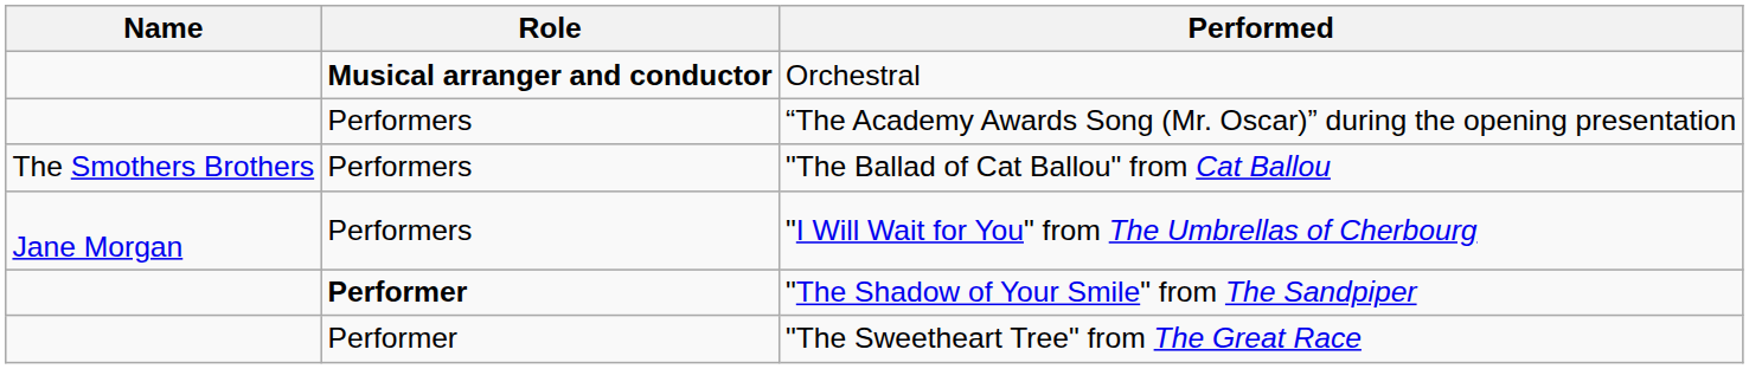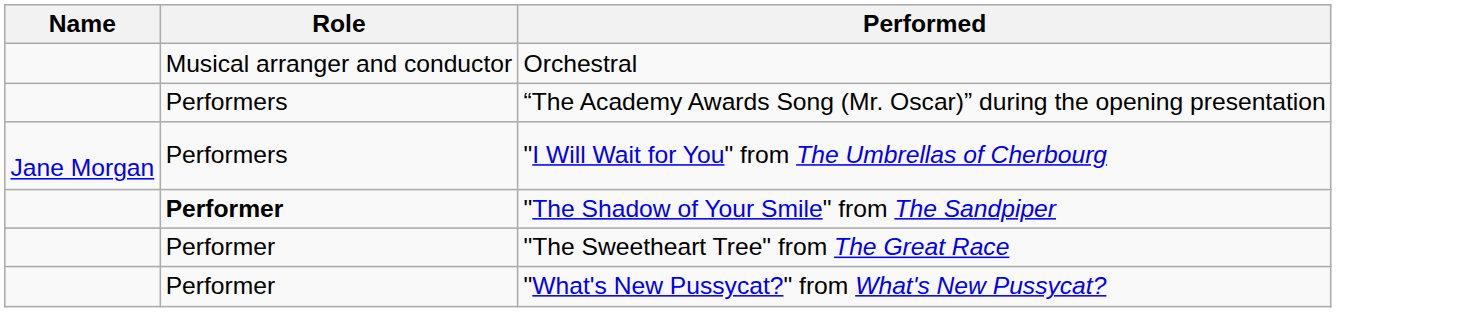 <table class="wikitable sortable">
 <tr>
 <th>Name</th>
 <th>Role</th>
 <th>Performed</th>
 </tr>
 <tr>
 <td></td>
-<td><strong>Musical arranger and conductor</strong></td>
+<td>Musical arranger and conductor</td>
 <td>Orchestral</td>
 </tr>
 <tr>
 <td></td>
 <td>Performers</td>
 <td>“The Academy Awards Song (Mr. Oscar)” during the opening presentation</td>
-</tr>
-<tr>
-<td>The <a href='#'>Smothers Brothers</a></td>
-<td>Performers</td>
-<td>"The Ballad of Cat Ballou" from <em><a href='#'>Cat Ballou</a></em></td>
 </tr>
 <tr>
 <td><br><a href='#'>Jane Morgan</a></td>
 <td>Performers</td>
 <td>"<a href='#'>I Will Wait for You</a>" from <em><a href='#'>The Umbrellas of Cherbourg</a></em></td>
 </tr>
 <tr>
 <td></td>
 <td><strong>Performer</strong></td>
 <td>"<a href='#'>The Shadow of Your Smile</a>" from <em><a href='#'>The Sandpiper</a></em></td>
 </tr>
 <tr>
 <td></td>
 <td>Performer</td>
 <td>"The Sweetheart Tree" from <em><a href='#'>The Great Race</a></em></td>
 </tr>
+<tr>
+<td></td>
+<td>Performer</td>
+<td>"<a href='#'>What's New Pussycat?</a>" from <em><a href='#'>What's New Pussycat?</a></em></td>
+</tr>
 </table>
